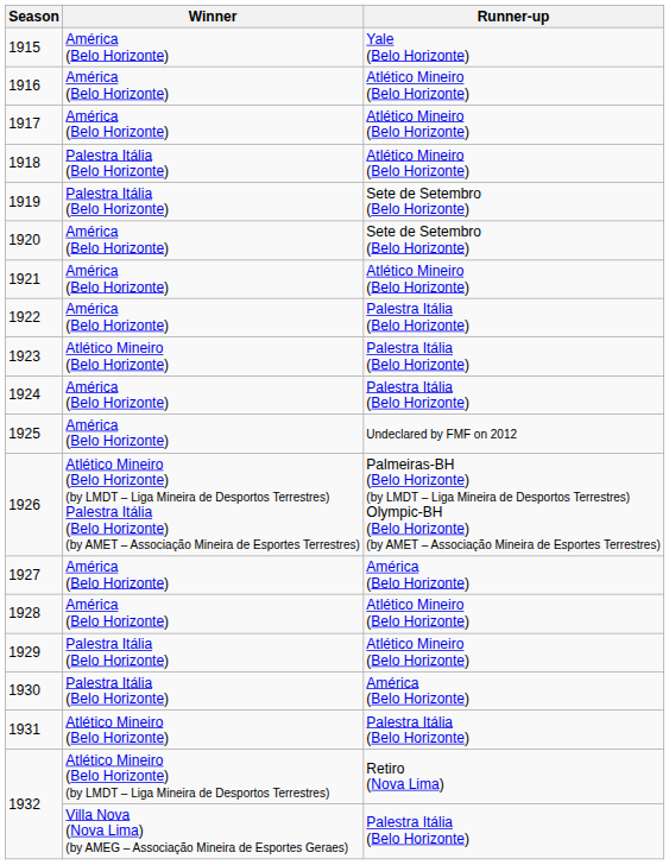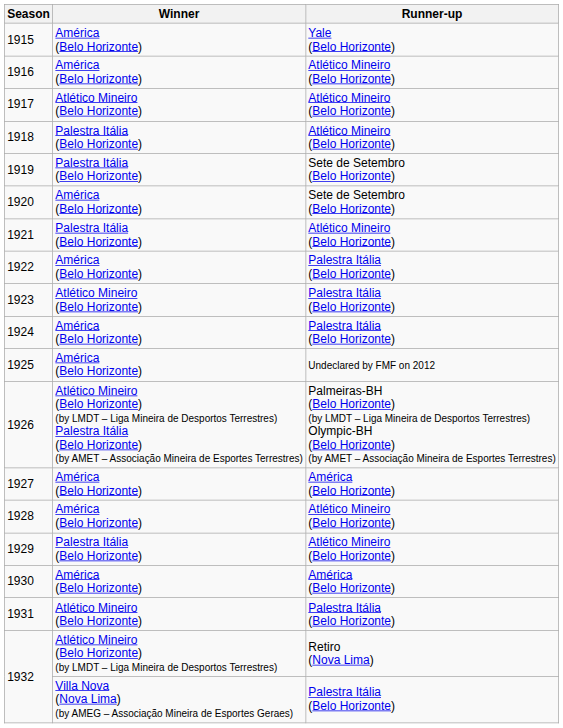 <table class="wikitable">
 <tr>
 <th>Season</th>
 <th>Winner</th>
 <th>Runner-up</th>
 </tr>
 <tr>
 <td>1915</td>
 <td><a href='#'>América</a> <br>(<a href='#'>Belo Horizonte</a>)</td>
 <td><a href='#'>Yale</a> <br>(<a href='#'>Belo Horizonte</a>)</td>
 </tr>
 <tr>
 <td>1916</td>
 <td><a href='#'>América</a> <br>(<a href='#'>Belo Horizonte</a>)</td>
 <td><a href='#'>Atlético Mineiro</a> <br>(<a href='#'>Belo Horizonte</a>)</td>
 </tr>
 <tr>
 <td>1917</td>
-<td><a href='#'>América</a> <br>(<a href='#'>Belo Horizonte</a>)</td>
+<td><a href='#'>Atlético Mineiro</a> <br>(<a href='#'>Belo Horizonte</a>)</td>
 <td><a href='#'>Atlético Mineiro</a> <br>(<a href='#'>Belo Horizonte</a>)</td>
 </tr>
 <tr>
 <td>1918</td>
 <td><a href='#'>Palestra Itália</a> <br>(<a href='#'>Belo Horizonte</a>)</td>
 <td><a href='#'>Atlético Mineiro</a> <br>(<a href='#'>Belo Horizonte</a>)</td>
 </tr>
 <tr>
 <td>1919</td>
 <td><a href='#'>Palestra Itália</a> <br>(<a href='#'>Belo Horizonte</a>)</td>
 <td>Sete de Setembro <br>(<a href='#'>Belo Horizonte</a>)</td>
 </tr>
 <tr>
 <td>1920</td>
 <td><a href='#'>América</a> <br>(<a href='#'>Belo Horizonte</a>)</td>
 <td>Sete de Setembro <br>(<a href='#'>Belo Horizonte</a>)</td>
 </tr>
 <tr>
 <td>1921</td>
-<td><a href='#'>América</a> <br>(<a href='#'>Belo Horizonte</a>)</td>
+<td><a href='#'>Palestra Itália</a> <br>(<a href='#'>Belo Horizonte</a>)</td>
 <td><a href='#'>Atlético Mineiro</a> <br>(<a href='#'>Belo Horizonte</a>)</td>
 </tr>
 <tr>
 <td>1922</td>
 <td><a href='#'>América</a> <br>(<a href='#'>Belo Horizonte</a>)</td>
 <td><a href='#'>Palestra Itália</a> <br>(<a href='#'>Belo Horizonte</a>)</td>
 </tr>
 <tr>
 <td>1923</td>
 <td><a href='#'>Atlético Mineiro</a> <br>(<a href='#'>Belo Horizonte</a>)</td>
 <td><a href='#'>Palestra Itália</a> <br>(<a href='#'>Belo Horizonte</a>)</td>
 </tr>
 <tr>
 <td>1924</td>
 <td><a href='#'>América</a> <br>(<a href='#'>Belo Horizonte</a>)</td>
 <td><a href='#'>Palestra Itália</a> <br>(<a href='#'>Belo Horizonte</a>)</td>
 </tr>
 <tr>
 <td>1925</td>
 <td><a href='#'>América</a> <br>(<a href='#'>Belo Horizonte</a>)</td>
 <td><small> Undeclared by FMF on 2012 </small></td>
 </tr>
 <tr>
 <td>1926</td>
 <td><a href='#'>Atlético Mineiro</a> <br>(<a href='#'>Belo Horizonte</a>)<br> <small> (by LMDT – Liga Mineira de Desportos Terrestres) </small><br> <a href='#'>Palestra Itália</a> <br>(<a href='#'>Belo Horizonte</a>)<br> <small> (by AMET – Associação Mineira de Esportes Terrestres) </small></td>
 <td>Palmeiras-BH <br>(<a href='#'>Belo Horizonte</a>)<br> <small> (by LMDT – Liga Mineira de Desportos Terrestres) </small><br> Olympic-BH <br>(<a href='#'>Belo Horizonte</a>)<br> <small> (by AMET – Associação Mineira de Esportes Terrestres) </small></td>
 </tr>
 <tr>
 <td>1927</td>
 <td><a href='#'>América</a> <br>(<a href='#'>Belo Horizonte</a>)</td>
 <td><a href='#'>América</a> <br>(<a href='#'>Belo Horizonte</a>)</td>
 </tr>
 <tr>
 <td>1928</td>
 <td><a href='#'>América</a> <br>(<a href='#'>Belo Horizonte</a>)</td>
 <td><a href='#'>Atlético Mineiro</a> <br>(<a href='#'>Belo Horizonte</a>)</td>
 </tr>
 <tr>
 <td>1929</td>
 <td><a href='#'>Palestra Itália</a> <br>(<a href='#'>Belo Horizonte</a>)</td>
 <td><a href='#'>Atlético Mineiro</a> <br>(<a href='#'>Belo Horizonte</a>)</td>
 </tr>
 <tr>
 <td>1930</td>
-<td><a href='#'>Palestra Itália</a> <br>(<a href='#'>Belo Horizonte</a>)</td>
+<td><a href='#'>América</a> <br>(<a href='#'>Belo Horizonte</a>)</td>
 <td><a href='#'>América</a> <br>(<a href='#'>Belo Horizonte</a>)</td>
 </tr>
 <tr>
 <td>1931</td>
 <td><a href='#'>Atlético Mineiro</a> <br>(<a href='#'>Belo Horizonte</a>)</td>
 <td><a href='#'>Palestra Itália</a> <br>(<a href='#'>Belo Horizonte</a>)</td>
 </tr>
 <tr>
 <td rowspan="2">1932</td>
 <td><a href='#'>Atlético Mineiro</a> <br>(<a href='#'>Belo Horizonte</a>)<br> <small> (by LMDT – Liga Mineira de Desportos Terrestres) </small></td>
 <td>Retiro <br>(<a href='#'>Nova Lima</a>)</td>
 </tr>
 <tr>
 <td><a href='#'>Villa Nova</a> <br>(<a href='#'>Nova Lima</a>)<br> <small> (by AMEG – Associação Mineira de Esportes Geraes) </small></td>
 <td><a href='#'>Palestra Itália</a> <br>(<a href='#'>Belo Horizonte</a>)</td>
 </tr>
 </table>
